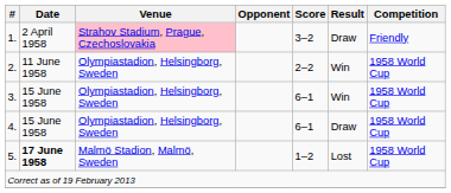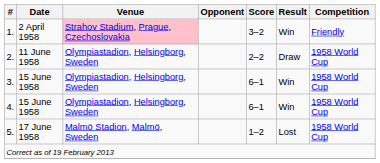 <table class="wikitable" style="font-size:95%;">
 <tr>
 <th>#</th>
 <th>Date</th>
 <th>Venue</th>
 <th>Opponent</th>
 <th>Score</th>
 <th>Result</th>
 <th>Competition</th>
 </tr>
 <tr>
 <td>1.</td>
 <td>2 April 1958</td>
 <td style="background: pink;"><a href='#'>Strahov Stadium</a>, <a href='#'>Prague</a>, <a href='#'>Czechoslovakia</a></td>
 <td></td>
 <td>3–2</td>
-<td>Draw</td>
+<td>Win</td>
 <td><a href='#'>Friendly</a></td>
 </tr>
 <tr>
 <td>2.</td>
 <td>11 June 1958</td>
 <td><a href='#'>Olympiastadion</a>, <a href='#'>Helsingborg</a>, <a href='#'>Sweden</a></td>
 <td></td>
 <td>2–2</td>
-<td>Win</td>
+<td>Draw</td>
 <td><a href='#'>1958 World Cup</a></td>
 </tr>
 <tr>
 <td>3.</td>
 <td>15 June 1958</td>
 <td><a href='#'>Olympiastadion</a>, <a href='#'>Helsingborg</a>, <a href='#'>Sweden</a></td>
 <td></td>
 <td>6–1</td>
 <td>Win</td>
 <td><a href='#'>1958 World Cup</a></td>
 </tr>
 <tr>
 <td>4.</td>
 <td>15 June 1958</td>
 <td><a href='#'>Olympiastadion</a>, <a href='#'>Helsingborg</a>, <a href='#'>Sweden</a></td>
 <td></td>
 <td>6–1</td>
-<td>Draw</td>
+<td>Win</td>
 <td><a href='#'>1958 World Cup</a></td>
 </tr>
 <tr>
 <td>5.</td>
-<td><strong>17 June 1958</strong></td>
+<td>17 June 1958</td>
 <td><a href='#'>Malmö Stadion</a>, <a href='#'>Malmö</a>, <a href='#'>Sweden</a></td>
 <td></td>
 <td>1–2</td>
 <td>Lost</td>
 <td><a href='#'>1958 World Cup</a></td>
 </tr>
 <tr>
 <td colspan="12"><small><em>Correct as of 19 February 2013</em></small></td>
 </tr>
 <tr>
 </tr>
 </table>
